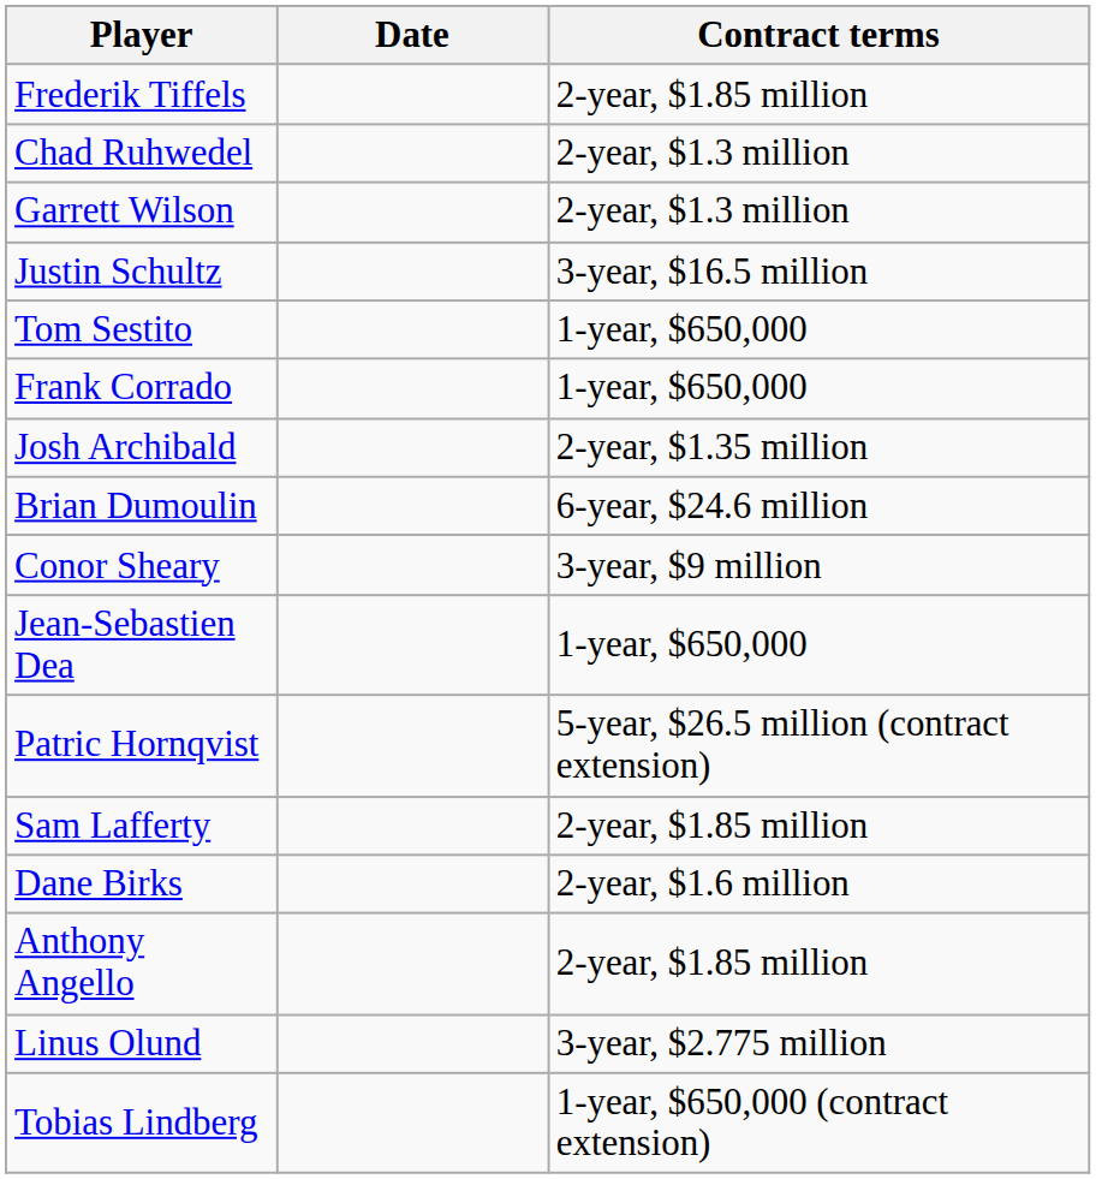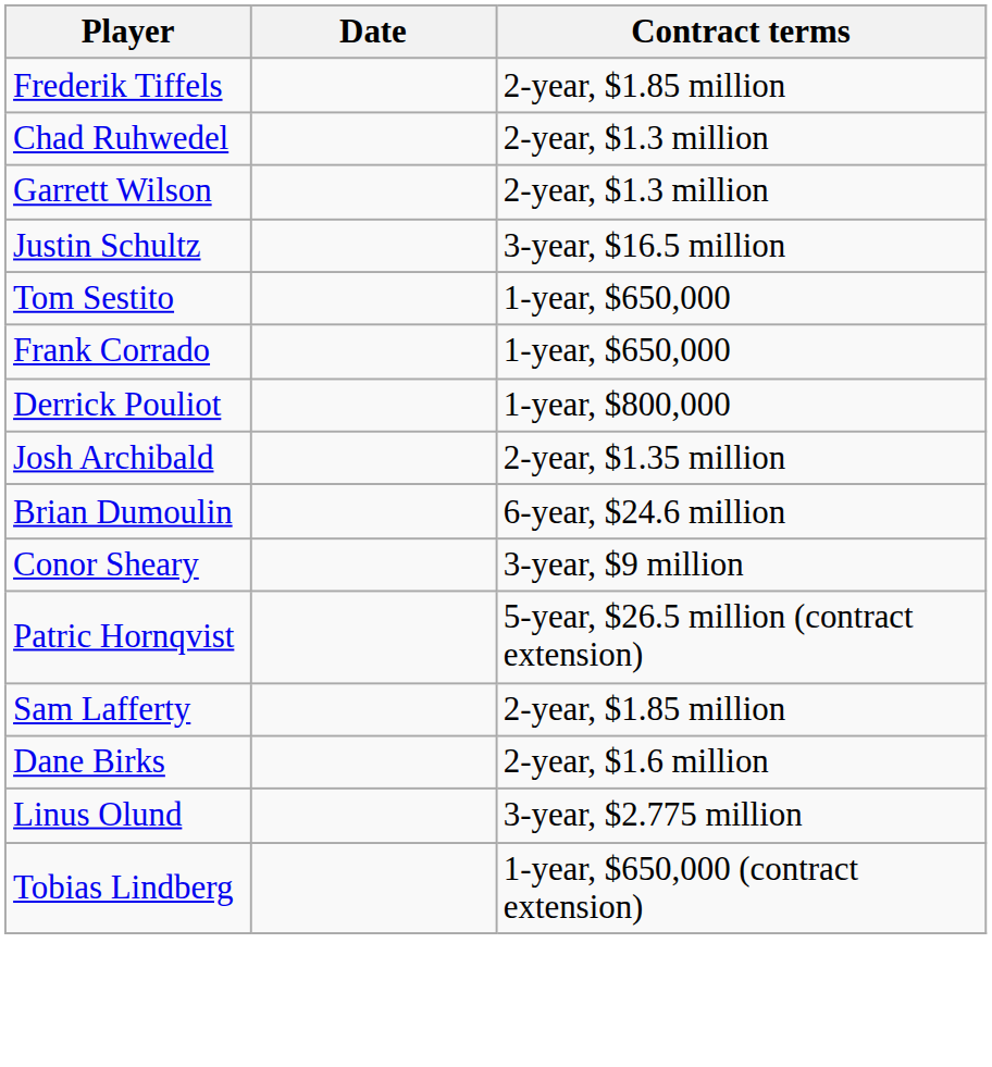 <table class="wikitable" style="width:75%;">
 <tr style="text-align:center; background:#ddd;">
 <th style="width:25%;">Player</th>
 <th style="width:25%;">Date</th>
 <th style="width:50%;">Contract terms</th>
 </tr>
 <tr>
 <td><a href='#'>Frederik Tiffels</a></td>
 <td></td>
 <td>2-year, $1.85 million</td>
 </tr>
 <tr>
 <td><a href='#'>Chad Ruhwedel</a></td>
 <td></td>
 <td>2-year, $1.3 million</td>
 </tr>
 <tr>
 <td><a href='#'>Garrett Wilson</a></td>
 <td></td>
 <td>2-year, $1.3 million</td>
 </tr>
 <tr>
 <td><a href='#'>Justin Schultz</a></td>
 <td></td>
 <td>3-year, $16.5 million</td>
 </tr>
 <tr>
 <td><a href='#'>Tom Sestito</a></td>
 <td></td>
 <td>1-year, $650,000</td>
 </tr>
 <tr>
 <td><a href='#'>Frank Corrado</a></td>
 <td></td>
 <td>1-year, $650,000</td>
 </tr>
 <tr>
+<td><a href='#'>Derrick Pouliot</a></td>
+<td></td>
+<td>1-year, $800,000</td>
+</tr>
+<tr>
 <td><a href='#'>Josh Archibald</a></td>
 <td></td>
 <td>2-year, $1.35 million</td>
 </tr>
 <tr>
 <td><a href='#'>Brian Dumoulin</a></td>
 <td></td>
 <td>6-year, $24.6 million</td>
 </tr>
 <tr>
 <td><a href='#'>Conor Sheary</a></td>
 <td></td>
 <td>3-year, $9 million</td>
-</tr>
-<tr>
-<td><a href='#'>Jean-Sebastien Dea</a></td>
-<td></td>
-<td>1-year, $650,000</td>
 </tr>
 <tr>
 <td><a href='#'>Patric Hornqvist</a></td>
 <td></td>
 <td>5-year, $26.5 million (contract extension)</td>
 </tr>
 <tr>
 <td><a href='#'>Sam Lafferty</a></td>
 <td></td>
 <td>2-year, $1.85 million</td>
 </tr>
 <tr>
 <td><a href='#'>Dane Birks</a></td>
 <td></td>
 <td>2-year, $1.6 million</td>
 </tr>
 <tr>
-<td><a href='#'>Anthony Angello</a></td>
-<td></td>
-<td>2-year, $1.85 million</td>
-</tr>
-<tr>
 <td><a href='#'>Linus Olund</a></td>
 <td></td>
 <td>3-year, $2.775 million</td>
 </tr>
 <tr>
 <td><a href='#'>Tobias Lindberg</a></td>
 <td></td>
 <td>1-year, $650,000 (contract extension)</td>
 </tr>
 </table>
